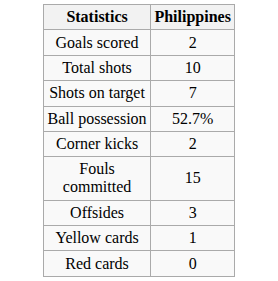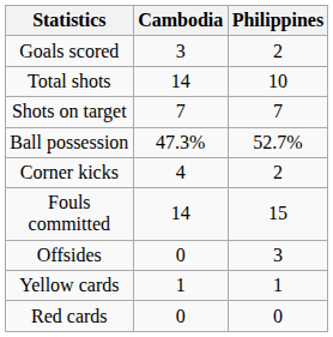 <table class="wikitable" style="text-align:center;margin: auto">
 <tr>
 <th scope=col width=100>Statistics</th>
+<th scope=col width=70>Cambodia</th>
 <th scope=col width=70>Philippines</th>
 </tr>
 <tr>
 <td>Goals scored</td>
+<td>3</td>
 <td>2</td>
 </tr>
 <tr>
 <td>Total shots</td>
+<td>14</td>
 <td>10</td>
 </tr>
 <tr>
 <td>Shots on target</td>
 <td>7</td>
+<td>7</td>
 </tr>
 <tr>
 <td>Ball possession</td>
+<td>47.3%</td>
 <td>52.7%</td>
 </tr>
 <tr>
 <td>Corner kicks</td>
+<td>4</td>
 <td>2</td>
 </tr>
 <tr>
 <td>Fouls committed</td>
+<td>14</td>
 <td>15</td>
 </tr>
 <tr>
 <td>Offsides</td>
+<td>0</td>
 <td>3</td>
 </tr>
 <tr>
 <td>Yellow cards</td>
 <td>1</td>
+<td>1</td>
 </tr>
 <tr>
 <td>Red cards</td>
 <td>0</td>
+<td>0</td>
 </tr>
 </table>
